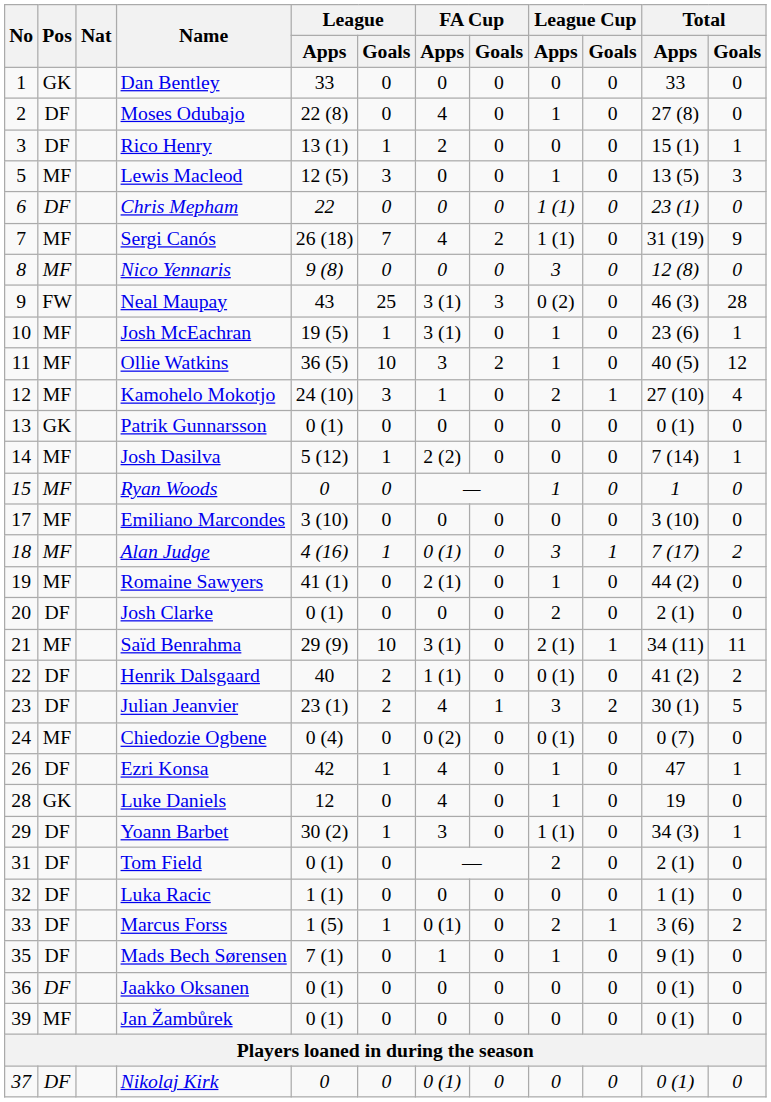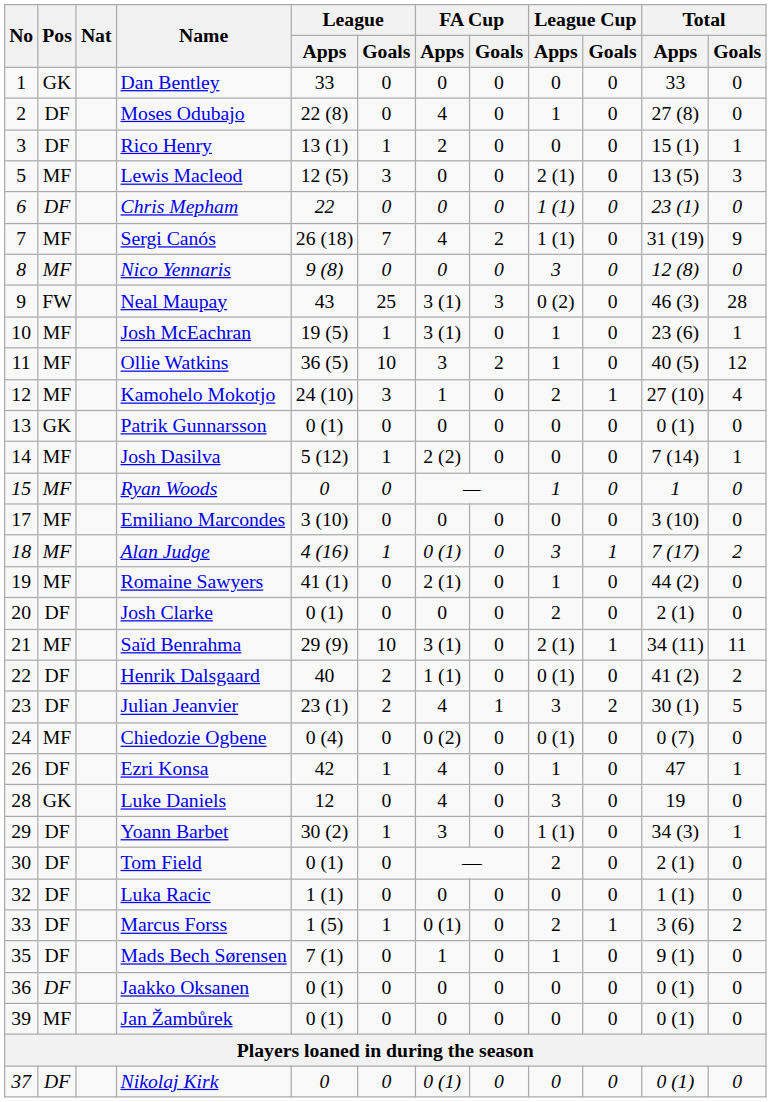 <table class="wikitable" style="text-align:center">
 <tr>
 <th rowspan="2">No</th>
 <th rowspan="2">Pos</th>
 <th rowspan="2">Nat</th>
 <th rowspan="2">Name</th>
 <th colspan="2" style="width:85px;">League</th>
 <th colspan="2" style="width:85px;">FA Cup</th>
 <th colspan="2" style="width:85px;">League Cup</th>
 <th colspan="2" style="width:85px;">Total</th>
 </tr>
 <tr>
 <th>Apps</th>
 <th>Goals</th>
 <th>Apps</th>
 <th>Goals</th>
 <th>Apps</th>
 <th>Goals</th>
 <th>Apps</th>
 <th>Goals</th>
 </tr>
 <tr>
 <td>1</td>
 <td>GK</td>
 <td></td>
 <td style="text-align:left;"><a href='#'>Dan Bentley</a></td>
 <td>33</td>
 <td>0</td>
 <td>0</td>
 <td>0</td>
 <td>0</td>
 <td>0</td>
 <td>33</td>
 <td>0</td>
 </tr>
 <tr>
 <td>2</td>
 <td>DF</td>
 <td></td>
 <td style="text-align:left;"><a href='#'>Moses Odubajo</a></td>
 <td>22 (8)</td>
 <td>0</td>
 <td>4</td>
 <td>0</td>
 <td>1</td>
 <td>0</td>
 <td>27 (8)</td>
 <td>0</td>
 </tr>
 <tr>
 <td>3</td>
 <td>DF</td>
 <td></td>
 <td style="text-align:left;"><a href='#'>Rico Henry</a></td>
 <td>13 (1)</td>
 <td>1</td>
 <td>2</td>
 <td>0</td>
 <td>0</td>
 <td>0</td>
 <td>15 (1)</td>
 <td>1</td>
 </tr>
 <tr>
 <td>5</td>
 <td>MF</td>
 <td></td>
 <td style="text-align:left;"><a href='#'>Lewis Macleod</a></td>
 <td>12 (5)</td>
 <td>3</td>
 <td>0</td>
 <td>0</td>
-<td>1</td>
+<td>2 (1)</td>
 <td>0</td>
 <td>13 (5)</td>
 <td>3</td>
 </tr>
 <tr>
 <td><em>6</em></td>
 <td><em>DF</em></td>
 <td><em></em></td>
 <td style="text-align:left;"><em><a href='#'>Chris Mepham</a></em></td>
 <td><em>22</em></td>
 <td><em>0</em></td>
 <td><em>0</em></td>
 <td><em>0</em></td>
 <td><em>1 (1)</em></td>
 <td><em>0</em></td>
 <td><em>23 (1)</em></td>
 <td><em>0</em></td>
 </tr>
 <tr>
 <td>7</td>
 <td>MF</td>
 <td></td>
 <td style="text-align:left;"><a href='#'>Sergi Canós</a></td>
 <td>26 (18)</td>
 <td>7</td>
 <td>4</td>
 <td>2</td>
 <td>1 (1)</td>
 <td>0</td>
 <td>31 (19)</td>
 <td>9</td>
 </tr>
 <tr>
 <td><em>8</em></td>
 <td><em>MF</em></td>
 <td><em></em></td>
 <td style="text-align:left;"><em><a href='#'>Nico Yennaris</a></em></td>
 <td><em>9 (8)</em></td>
 <td><em>0</em></td>
 <td><em>0</em></td>
 <td><em>0</em></td>
 <td><em>3</em></td>
 <td><em>0</em></td>
 <td><em>12 (8)</em></td>
 <td><em>0</em></td>
 </tr>
 <tr>
 <td>9</td>
 <td>FW</td>
 <td></td>
 <td style="text-align:left;"><a href='#'>Neal Maupay</a></td>
 <td>43</td>
 <td>25</td>
 <td>3 (1)</td>
 <td>3</td>
 <td>0 (2)</td>
 <td>0</td>
 <td>46 (3)</td>
 <td>28</td>
 </tr>
 <tr>
 <td>10</td>
 <td>MF</td>
 <td></td>
 <td style="text-align:left;"><a href='#'>Josh McEachran</a></td>
 <td>19 (5)</td>
 <td>1</td>
 <td>3 (1)</td>
 <td>0</td>
 <td>1</td>
 <td>0</td>
 <td>23 (6)</td>
 <td>1</td>
 </tr>
 <tr>
 <td>11</td>
 <td>MF</td>
 <td></td>
 <td style="text-align:left;"><a href='#'>Ollie Watkins</a></td>
 <td>36 (5)</td>
 <td>10</td>
 <td>3</td>
 <td>2</td>
 <td>1</td>
 <td>0</td>
 <td>40 (5)</td>
 <td>12</td>
 </tr>
 <tr>
 <td>12</td>
 <td>MF</td>
 <td></td>
 <td style="text-align:left;"><a href='#'>Kamohelo Mokotjo</a></td>
 <td>24 (10)</td>
 <td>3</td>
 <td>1</td>
 <td>0</td>
 <td>2</td>
 <td>1</td>
 <td>27 (10)</td>
 <td>4</td>
 </tr>
 <tr>
 <td>13</td>
 <td>GK</td>
 <td></td>
 <td style="text-align:left;"><a href='#'>Patrik Gunnarsson</a></td>
 <td>0 (1)</td>
 <td>0</td>
 <td>0</td>
 <td>0</td>
 <td>0</td>
 <td>0</td>
 <td>0 (1)</td>
 <td>0</td>
 </tr>
 <tr>
 <td>14</td>
 <td>MF</td>
 <td></td>
 <td style="text-align:left;"><a href='#'>Josh Dasilva</a></td>
 <td>5 (12)</td>
 <td>1</td>
 <td>2 (2)</td>
 <td>0</td>
 <td>0</td>
 <td>0</td>
 <td>7 (14)</td>
 <td>1</td>
 </tr>
 <tr>
 <td><em>15</em></td>
 <td><em>MF</em></td>
 <td><em></em></td>
 <td style="text-align:left;"><a href='#'><em>Ryan Woods</em></a></td>
 <td><em>0</em></td>
 <td><em>0</em></td>
 <td colspan="2"><em>—</em></td>
 <td><em>1</em></td>
 <td><em>0</em></td>
 <td><em>1</em></td>
 <td><em>0</em></td>
 </tr>
 <tr>
 <td>17</td>
 <td>MF</td>
 <td></td>
 <td style="text-align:left;"><a href='#'>Emiliano Marcondes</a></td>
 <td>3 (10)</td>
 <td>0</td>
 <td>0</td>
 <td>0</td>
 <td>0</td>
 <td>0</td>
 <td>3 (10)</td>
 <td>0</td>
 </tr>
 <tr>
 <td><em>18</em></td>
 <td><em>MF</em></td>
 <td><em></em></td>
 <td style="text-align:left;"><a href='#'><em>Alan Judge</em></a></td>
 <td><em>4 (16)</em></td>
 <td><em>1</em></td>
 <td><em>0 (1)</em></td>
 <td><em>0</em></td>
 <td><em>3</em></td>
 <td><em>1</em></td>
 <td><em>7 (17)</em></td>
 <td><em>2</em></td>
 </tr>
 <tr>
 <td>19</td>
 <td>MF</td>
 <td></td>
 <td style="text-align:left;"><a href='#'>Romaine Sawyers</a></td>
 <td>41 (1)</td>
 <td>0</td>
 <td>2 (1)</td>
 <td>0</td>
 <td>1</td>
 <td>0</td>
 <td>44 (2)</td>
 <td>0</td>
 </tr>
 <tr>
 <td>20</td>
 <td>DF</td>
 <td></td>
 <td style="text-align:left;"><a href='#'>Josh Clarke</a></td>
 <td>0 (1)</td>
 <td>0</td>
 <td>0</td>
 <td>0</td>
 <td>2</td>
 <td>0</td>
 <td>2 (1)</td>
 <td>0</td>
 </tr>
 <tr>
 <td>21</td>
 <td>MF</td>
 <td></td>
 <td style="text-align:left;"><a href='#'>Saïd Benrahma</a></td>
 <td>29 (9)</td>
 <td>10</td>
 <td>3 (1)</td>
 <td>0</td>
 <td>2 (1)</td>
 <td>1</td>
 <td>34 (11)</td>
 <td>11</td>
 </tr>
 <tr>
 <td>22</td>
 <td>DF</td>
 <td></td>
 <td style="text-align:left;"><a href='#'>Henrik Dalsgaard</a></td>
 <td>40</td>
 <td>2</td>
 <td>1 (1)</td>
 <td>0</td>
 <td>0 (1)</td>
 <td>0</td>
 <td>41 (2)</td>
 <td>2</td>
 </tr>
 <tr>
 <td>23</td>
 <td>DF</td>
 <td></td>
 <td style="text-align:left;"><a href='#'>Julian Jeanvier</a></td>
 <td>23 (1)</td>
 <td>2</td>
 <td>4</td>
 <td>1</td>
 <td>3</td>
 <td>2</td>
 <td>30 (1)</td>
 <td>5</td>
 </tr>
 <tr>
 <td>24</td>
 <td>MF</td>
 <td></td>
 <td style="text-align:left;"><a href='#'>Chiedozie Ogbene</a></td>
 <td>0 (4)</td>
 <td>0</td>
 <td>0 (2)</td>
 <td>0</td>
 <td>0 (1)</td>
 <td>0</td>
 <td>0 (7)</td>
 <td>0</td>
 </tr>
 <tr>
 <td>26</td>
 <td>DF</td>
 <td></td>
 <td style="text-align:left;"><a href='#'>Ezri Konsa</a></td>
 <td>42</td>
 <td>1</td>
 <td>4</td>
 <td>0</td>
 <td>1</td>
 <td>0</td>
 <td>47</td>
 <td>1</td>
 </tr>
 <tr>
 <td>28</td>
 <td>GK</td>
 <td></td>
 <td style="text-align:left;"><a href='#'>Luke Daniels</a></td>
 <td>12</td>
 <td>0</td>
 <td>4</td>
 <td>0</td>
-<td>1</td>
+<td>3</td>
 <td>0</td>
 <td>19</td>
 <td>0</td>
 </tr>
 <tr>
 <td>29</td>
 <td>DF</td>
 <td></td>
 <td style="text-align:left;"><a href='#'>Yoann Barbet</a></td>
 <td>30 (2)</td>
 <td>1</td>
 <td>3</td>
 <td>0</td>
 <td>1 (1)</td>
 <td>0</td>
 <td>34 (3)</td>
 <td>1</td>
 </tr>
 <tr>
-<td>31</td>
+<td>30</td>
 <td>DF</td>
 <td></td>
 <td style="text-align:left;"><a href='#'>Tom Field</a></td>
 <td>0 (1)</td>
 <td>0</td>
 <td colspan="2">—</td>
 <td>2</td>
 <td>0</td>
 <td>2 (1)</td>
 <td>0</td>
 </tr>
 <tr>
 <td>32</td>
 <td>DF</td>
 <td></td>
 <td style="text-align:left;"><a href='#'>Luka Racic</a></td>
 <td>1 (1)</td>
 <td>0</td>
 <td>0</td>
 <td>0</td>
 <td>0</td>
 <td>0</td>
 <td>1 (1)</td>
 <td>0</td>
 </tr>
 <tr>
 <td>33</td>
 <td>DF</td>
 <td></td>
 <td style="text-align:left;"><a href='#'>Marcus Forss</a></td>
 <td>1 (5)</td>
 <td>1</td>
 <td>0 (1)</td>
 <td>0</td>
 <td>2</td>
 <td>1</td>
 <td>3 (6)</td>
 <td>2</td>
 </tr>
 <tr>
 <td>35</td>
 <td>DF</td>
 <td></td>
 <td style="text-align:left;"><a href='#'>Mads Bech Sørensen</a></td>
 <td>7 (1)</td>
 <td>0</td>
 <td>1</td>
 <td>0</td>
 <td>1</td>
 <td>0</td>
 <td>9 (1)</td>
 <td>0</td>
 </tr>
 <tr>
 <td>36</td>
 <td><em>DF</em></td>
 <td></td>
 <td style="text-align:left;"><a href='#'>Jaakko Oksanen</a></td>
 <td>0 (1)</td>
 <td>0</td>
 <td>0</td>
 <td>0</td>
 <td>0</td>
 <td>0</td>
 <td>0 (1)</td>
 <td>0</td>
 </tr>
 <tr>
 <td>39</td>
 <td>MF</td>
 <td></td>
 <td style="text-align:left;"><a href='#'>Jan Žambůrek</a></td>
 <td>0 (1)</td>
 <td>0</td>
 <td>0</td>
 <td>0</td>
 <td>0</td>
 <td>0</td>
 <td>0 (1)</td>
 <td>0</td>
 </tr>
 <tr>
 <th colspan="12">Players loaned in during the season</th>
 </tr>
 <tr>
 <td><em>37</em></td>
 <td><em>DF</em></td>
 <td><em></em></td>
 <td style="text-align:left;"><em><a href='#'>Nikolaj Kirk</a></em></td>
 <td><em>0</em></td>
 <td><em>0</em></td>
 <td><em>0 (1)</em></td>
 <td><em>0</em></td>
 <td><em>0</em></td>
 <td><em>0</em></td>
 <td><em>0 (1)</em></td>
 <td><em>0</em></td>
 </tr>
 </table>
